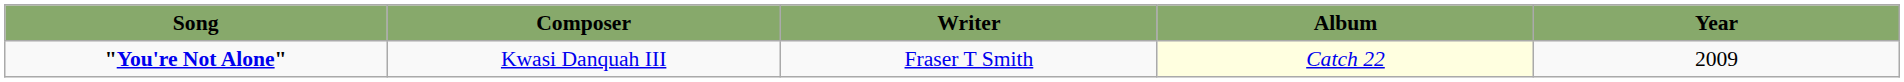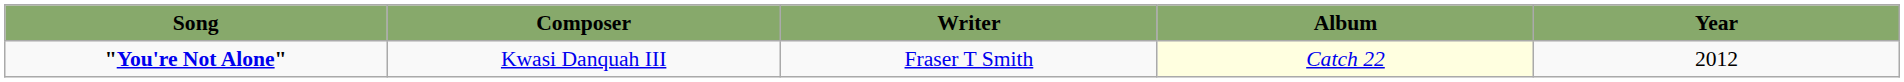 <table class="wikitable" style="margin:0.5em auto; clear:both; font-size:.9em; text-align:center; width:100%">
 <tr>
 <th style="width:500px; background:#87a96b;"><span>Song</span></th>
 <th style="width:500px; background:#87a96b;"><span>Composer</span></th>
 <th style="width:500px; background:#87a96b;"><span>Writer</span></th>
 <th style="width:500px; background:#87a96b;"><span>Album</span></th>
 <th style="width:500px; background:#87a96b;"><span>Year</span></th>
 </tr>
 <tr>
 <td><strong>"<a href='#'>You're Not Alone</a>"</strong></td>
 <td><a href='#'>Kwasi Danquah III</a></td>
 <td><a href='#'>Fraser T Smith</a></td>
 <td style="background: lightyellow;"><em><a href='#'>Catch 22</a></em></td>
-<td>2009</td>
+<td>2012</td>
 </tr>
 </table>
